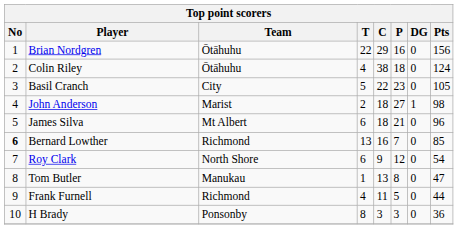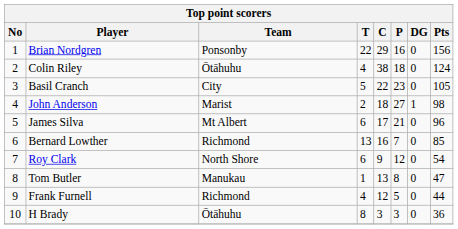 <table class="wikitable collapsible sortable" style="text-align:left; font-size:100%; width:100%;">
 <tr>
 <th colspan="100%">Top point scorers</th>
 </tr>
 <tr>
 <th style="width:5%;">No</th>
 <th style="width:50%;">Player</th>
 <th style="width:60%;">Team</th>
 <th style="width:10%;">T</th>
 <th style="width:10%;">C</th>
 <th style="width:10%;">P</th>
 <th style="width:10%;">DG</th>
 <th style="width:15%;">Pts<br></th>
 </tr>
 <tr>
 <td style="text-align:center;">1</td>
 <td><a href='#'>Brian Nordgren</a></td>
-<td>Ōtāhuhu</td>
+<td>Ponsonby</td>
 <td>22</td>
 <td>29</td>
 <td>16</td>
 <td>0</td>
 <td>156</td>
 </tr>
 <tr>
 <td style="text-align:center;">2</td>
 <td>Colin Riley</td>
 <td>Ōtāhuhu</td>
 <td>4</td>
 <td>38</td>
 <td>18</td>
 <td>0</td>
 <td>124</td>
 </tr>
 <tr>
 <td style="text-align:center;">3</td>
 <td>Basil Cranch</td>
 <td>City</td>
 <td>5</td>
 <td>22</td>
 <td>23</td>
 <td>0</td>
 <td>105</td>
 </tr>
 <tr>
 <td style="text-align:center;">4</td>
 <td><a href='#'>John Anderson</a></td>
 <td>Marist</td>
 <td>2</td>
 <td>18</td>
 <td>27</td>
 <td>1</td>
 <td>98</td>
 </tr>
 <tr>
 <td style="text-align:center;">5</td>
 <td>James Silva</td>
 <td>Mt Albert</td>
 <td>6</td>
-<td>18</td>
+<td>17</td>
 <td>21</td>
 <td>0</td>
 <td>96</td>
 </tr>
 <tr>
-<td style="text-align:center;"><strong>6</strong></td>
+<td style="text-align:center;">6</td>
 <td>Bernard Lowther</td>
 <td>Richmond</td>
 <td>13</td>
 <td>16</td>
 <td>7</td>
 <td>0</td>
 <td>85</td>
 </tr>
 <tr>
 <td style="text-align:center;">7</td>
 <td><a href='#'>Roy Clark</a></td>
 <td>North Shore</td>
 <td>6</td>
 <td>9</td>
 <td>12</td>
 <td>0</td>
 <td>54</td>
 </tr>
 <tr>
 <td style="text-align:center;">8</td>
 <td>Tom Butler</td>
 <td>Manukau</td>
 <td>1</td>
 <td>13</td>
 <td>8</td>
 <td>0</td>
 <td>47</td>
 </tr>
 <tr>
 <td style="text-align:center;">9</td>
 <td>Frank Furnell</td>
 <td>Richmond</td>
 <td>4</td>
-<td>11</td>
+<td>12</td>
 <td>5</td>
 <td>0</td>
 <td>44</td>
 </tr>
 <tr>
 <td style="text-align:center;">10</td>
 <td>H Brady</td>
-<td>Ponsonby</td>
+<td>Ōtāhuhu</td>
 <td>8</td>
 <td>3</td>
 <td>3</td>
 <td>0</td>
 <td>36</td>
 </tr>
 <tr>
 </tr>
 </table>
